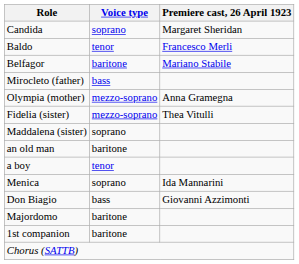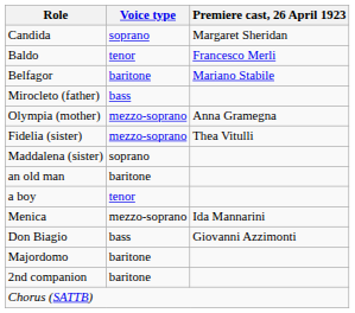 <table class="wikitable">
 <tr>
 <th>Role</th>
 <th><a href='#'>Voice type</a></th>
 <th>Premiere cast, 26 April 1923</th>
 </tr>
 <tr>
 <td>Candida</td>
 <td><a href='#'>soprano</a></td>
 <td>Margaret Sheridan</td>
 </tr>
 <tr>
 <td>Baldo</td>
 <td><a href='#'>tenor</a></td>
 <td><a href='#'>Francesco Merli</a></td>
 </tr>
 <tr>
 <td>Belfagor</td>
 <td><a href='#'>baritone</a></td>
 <td><a href='#'>Mariano Stabile</a></td>
 </tr>
 <tr>
 <td>Mirocleto (father)</td>
 <td><a href='#'>bass</a></td>
 <td></td>
 </tr>
 <tr>
 <td>Olympia (mother)</td>
 <td><a href='#'>mezzo-soprano</a></td>
 <td>Anna Gramegna</td>
 </tr>
 <tr>
 <td>Fidelia (sister)</td>
 <td><a href='#'>mezzo-soprano</a></td>
 <td>Thea Vitulli</td>
 </tr>
 <tr>
 <td>Maddalena (sister)</td>
 <td>soprano</td>
 <td></td>
 </tr>
 <tr>
 <td>an old man</td>
 <td>baritone</td>
 <td></td>
 </tr>
 <tr>
 <td>a boy</td>
 <td><a href='#'>tenor</a></td>
 <td></td>
 </tr>
 <tr>
 <td>Menica</td>
-<td>soprano</td>
+<td>mezzo-soprano</td>
 <td>Ida Mannarini</td>
 </tr>
 <tr>
 <td>Don Biagio</td>
 <td>bass</td>
 <td>Giovanni Azzimonti</td>
 </tr>
 <tr>
 <td>Majordomo</td>
 <td>baritone</td>
 <td></td>
 </tr>
 <tr>
-<td>1st companion</td>
+<td>2nd companion</td>
 <td>baritone</td>
 <td></td>
 </tr>
 <tr>
 <td colspan="3"><em>Chorus (<a href='#'>SATTB</a>)</em></td>
 </tr>
 </table>
